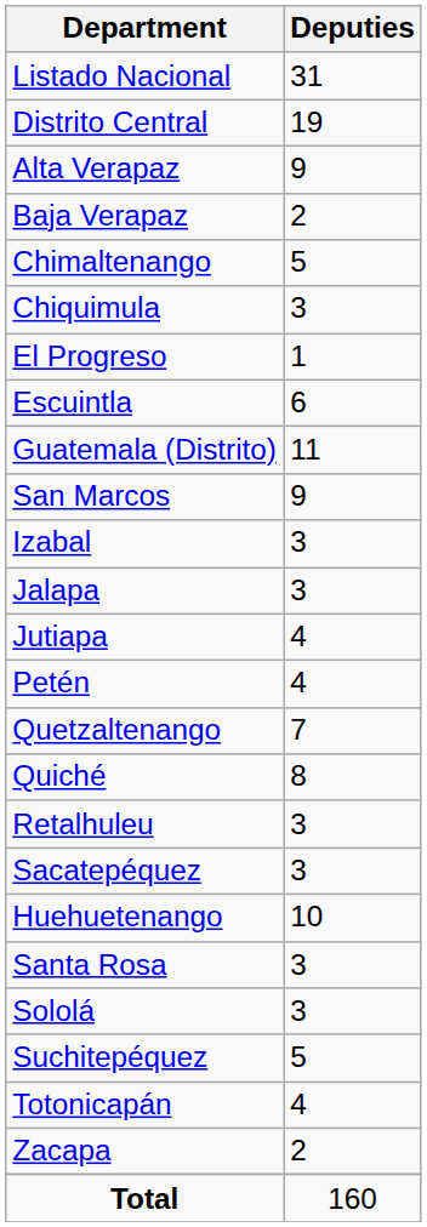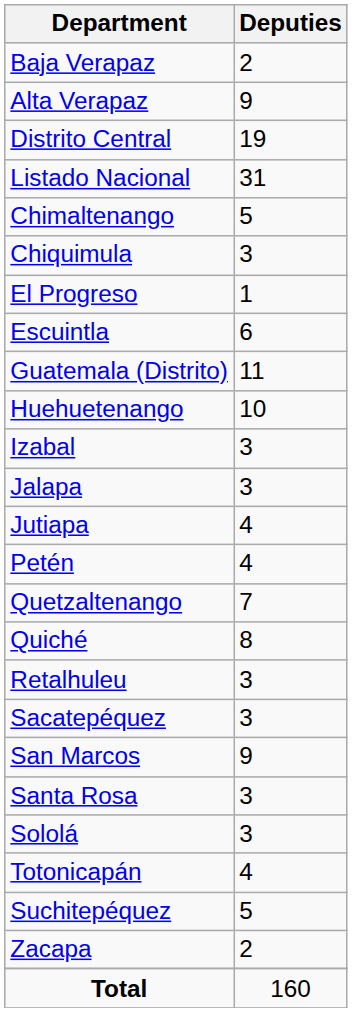 <table class = "wikitable">
 <tr>
 <th>Department</th>
 <th>Deputies</th>
 </tr>
 <tr>
-<td><a href='#'>Listado Nacional</a></td>
-<td>31</td>
+<td><a href='#'>Baja Verapaz</a></td>
+<td>2</td>
+</tr>
+<tr>
+<td><a href='#'>Alta Verapaz</a></td>
+<td>9</td>
 </tr>
 <tr>
 <td><a href='#'>Distrito Central</a></td>
 <td>19</td>
 </tr>
 <tr>
-<td><a href='#'>Alta Verapaz</a></td>
-<td>9</td>
-</tr>
-<tr>
-<td><a href='#'>Baja Verapaz</a></td>
-<td>2</td>
+<td><a href='#'>Listado Nacional</a></td>
+<td>31</td>
 </tr>
 <tr>
 <td><a href='#'>Chimaltenango</a></td>
 <td>5</td>
 </tr>
 <tr>
 <td><a href='#'>Chiquimula</a></td>
 <td>3</td>
 </tr>
 <tr>
 <td><a href='#'>El Progreso</a></td>
 <td>1</td>
 </tr>
 <tr>
 <td><a href='#'>Escuintla</a></td>
 <td>6</td>
 </tr>
 <tr>
 <td><a href='#'>Guatemala (Distrito)</a></td>
 <td>11</td>
 </tr>
 <tr>
-<td><a href='#'>San Marcos</a></td>
-<td>9</td>
+<td><a href='#'>Huehuetenango</a></td>
+<td>10</td>
 </tr>
 <tr>
 <td><a href='#'>Izabal</a></td>
 <td>3</td>
 </tr>
 <tr>
 <td><a href='#'>Jalapa</a></td>
 <td>3</td>
 </tr>
 <tr>
 <td><a href='#'>Jutiapa</a></td>
 <td>4</td>
 </tr>
 <tr>
 <td><a href='#'>Petén</a></td>
 <td>4</td>
 </tr>
 <tr>
 <td><a href='#'>Quetzaltenango</a></td>
 <td>7</td>
 </tr>
 <tr>
 <td><a href='#'>Quiché</a></td>
 <td>8</td>
 </tr>
 <tr>
 <td><a href='#'>Retalhuleu</a></td>
 <td>3</td>
 </tr>
 <tr>
 <td><a href='#'>Sacatepéquez</a></td>
 <td>3</td>
 </tr>
 <tr>
-<td><a href='#'>Huehuetenango</a></td>
-<td>10</td>
+<td><a href='#'>San Marcos</a></td>
+<td>9</td>
 </tr>
 <tr>
 <td><a href='#'>Santa Rosa</a></td>
 <td>3</td>
 </tr>
 <tr>
 <td><a href='#'>Sololá</a></td>
 <td>3</td>
 </tr>
 <tr>
+<td><a href='#'>Totonicapán</a></td>
+<td>4</td>
+</tr>
+<tr>
 <td><a href='#'>Suchitepéquez</a></td>
 <td>5</td>
-</tr>
-<tr>
-<td><a href='#'>Totonicapán</a></td>
-<td>4</td>
 </tr>
 <tr>
 <td><a href='#'>Zacapa</a></td>
 <td>2</td>
 </tr>
 <tr>
 </tr>
 <tr>
 <td align="center"><strong>Total</strong></td>
 <td align="center">160</td>
 </tr>
 </table>
